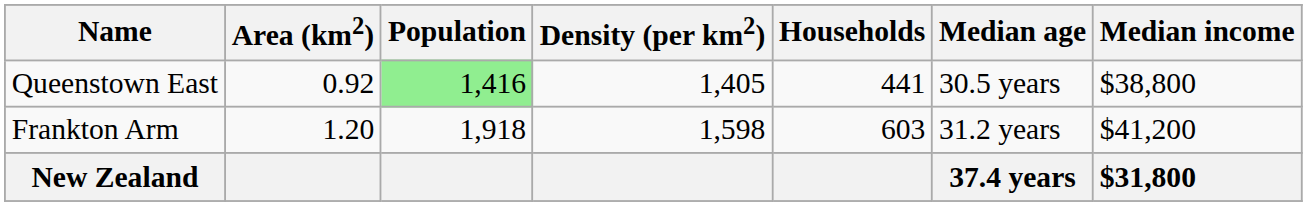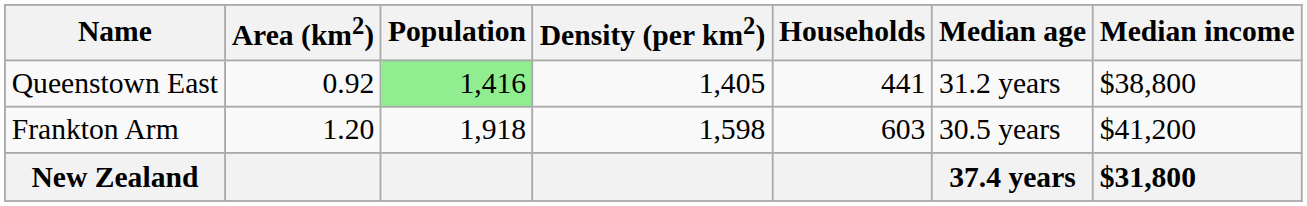 <table class="wikitable">
 <tr>
 <th>Name</th>
 <th>Area (km<sup>2</sup>)</th>
 <th>Population</th>
 <th>Density (per km<sup>2</sup>)</th>
 <th>Households</th>
 <th>Median age</th>
 <th>Median income</th>
 </tr>
 <tr>
 <td>Queenstown East</td>
 <td style="text-align:right;">0.92</td>
 <td style="background: lightgreen; text-align:right;">1,416</td>
 <td style="text-align:right;">1,405</td>
 <td style="text-align:right;">441</td>
-<td>30.5 years</td>
+<td>31.2 years</td>
 <td>$38,800</td>
 </tr>
 <tr>
 <td>Frankton Arm</td>
 <td style="text-align:right;">1.20</td>
 <td style="text-align:right;">1,918</td>
 <td style="text-align:right;">1,598</td>
 <td style="text-align:right;">603</td>
-<td>31.2 years</td>
+<td>30.5 years</td>
 <td>$41,200</td>
 </tr>
 <tr>
 <th>New Zealand</th>
 <th></th>
 <th></th>
 <th></th>
 <th></th>
 <th>37.4 years</th>
 <th style="text-align:left;">$31,800</th>
 </tr>
 </table>
